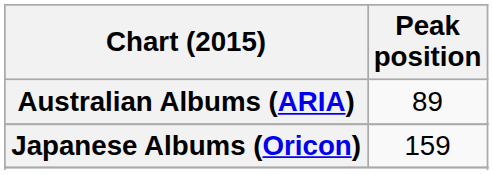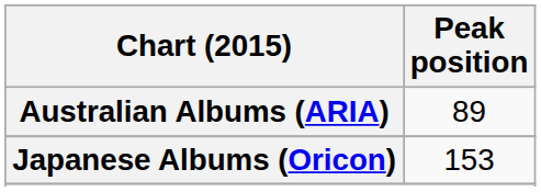 <table class="wikitable sortable plainrowheaders" style="text-align:center;">
 <tr>
 <th>Chart (2015)</th>
 <th>Peak<br>position</th>
 </tr>
 <tr>
 <th scope="row">Australian Albums (<a href='#'>ARIA</a>)</th>
 <td>89</td>
 </tr>
 <tr>
 </tr>
 <tr>
 </tr>
 <tr>
 </tr>
 <tr>
 <th scope="row">Japanese Albums (<a href='#'>Oricon</a>)</th>
-<td style="text-align:center;">159</td>
+<td style="text-align:center;">153</td>
 </tr>
 <tr>
 </tr>
 <tr>
 </tr>
 <tr>
 </tr>
 <tr>
 </tr>
 </table>
